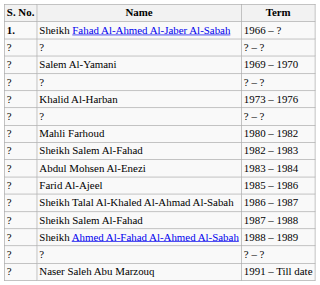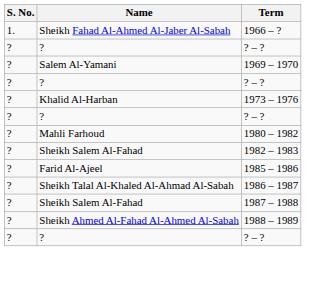 <table class="wikitable">
 <tr>
 <th>S. No.</th>
 <th>Name</th>
 <th>Term</th>
 </tr>
 <tr>
-<td><strong>1.</strong></td>
+<td>1.</td>
 <td>Sheikh <a href='#'>Fahad Al-Ahmed Al-Jaber Al-Sabah</a></td>
 <td>1966 – ?</td>
 </tr>
 <tr>
 <td>?</td>
 <td>?</td>
 <td>? – ?</td>
 </tr>
 <tr>
 <td>?</td>
 <td>Salem Al-Yamani</td>
 <td>1969 – 1970</td>
 </tr>
 <tr>
 <td>?</td>
 <td>?</td>
 <td>? – ?</td>
 </tr>
 <tr>
 <td>?</td>
 <td>Khalid Al-Harban</td>
 <td>1973 – 1976</td>
 </tr>
 <tr>
 <td>?</td>
 <td>?</td>
 <td>? – ?</td>
 </tr>
 <tr>
 <td>?</td>
 <td>Mahli Farhoud</td>
 <td>1980 – 1982</td>
 </tr>
 <tr>
 <td>?</td>
 <td>Sheikh Salem Al-Fahad</td>
 <td>1982 – 1983</td>
 </tr>
 <tr>
 <td>?</td>
-<td>Abdul Mohsen Al-Enezi</td>
-<td>1983 – 1984</td>
-</tr>
-<tr>
-<td>?</td>
 <td>Farid Al-Ajeel</td>
 <td>1985 – 1986</td>
 </tr>
 <tr>
 <td>?</td>
 <td>Sheikh Talal Al-Khaled Al-Ahmad Al-Sabah</td>
 <td>1986 – 1987</td>
 </tr>
 <tr>
 <td>?</td>
 <td>Sheikh Salem Al-Fahad</td>
 <td>1987 – 1988</td>
 </tr>
 <tr>
 <td>?</td>
 <td>Sheikh <a href='#'>Ahmed Al-Fahad Al-Ahmed Al-Sabah</a></td>
 <td>1988 – 1989</td>
 </tr>
 <tr>
 <td>?</td>
 <td>?</td>
 <td>? – ?</td>
 </tr>
-<tr>
-<td>?</td>
-<td>Naser Saleh Abu Marzouq</td>
-<td>1991 – Till date</td>
-</tr>
 </table>
